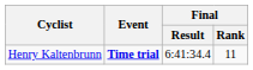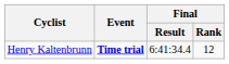 <table class=wikitable style="font-size:90%">
 <tr>
 <th rowspan=2>Cyclist</th>
 <th rowspan=2>Event</th>
 <th colspan=2>Final</th>
 </tr>
 <tr>
 <th>Result</th>
 <th>Rank</th>
 </tr>
 <tr>
 <td><a href='#'>Henry Kaltenbrunn</a></td>
 <td><strong><a href='#'>Time trial</a></strong></td>
 <td align=center>6:41:34.4</td>
-<td align=center>11</td>
+<td align=center>12</td>
 </tr>
 </table>
